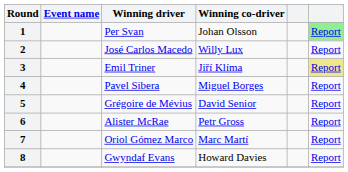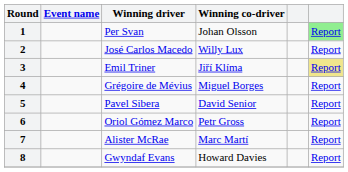 <table class="wikitable" style="font-size:90%;">
 <tr>
 <th style="background-color:#f2f3f4">Round</th>
 <th style="background-color:#f2f3f4"><a href='#'>Event name</a></th>
 <th style="background-color:#f2f3f4">Winning driver</th>
 <th style="background-color:#f2f3f4">Winning co-driver</th>
 <th style="background-color:#f2f3f4"></th>
 <th style="background-color:#f2f3f4" class="unsortable"></th>
 </tr>
 <tr>
 <th style="background-color:#f2f3f4">1</th>
 <td style="padding-right:24px"></td>
 <td> <a href='#'>Per Svan</a></td>
 <td> Johan Olsson</td>
 <td style="padding-right:24px"></td>
 <td style="background: lightgreen;"><a href='#'>Report</a></td>
 </tr>
 <tr>
 <th style="background-color:#f2f3f4">2</th>
 <td style="padding-right:24px"></td>
 <td> <a href='#'>José Carlos Macedo</a></td>
 <td> <a href='#'>Willy Lux</a></td>
 <td style="padding-right:24px"></td>
 <td><a href='#'>Report</a></td>
 </tr>
 <tr>
 <th style="background-color:#f2f3f4">3</th>
 <td style="padding-right:24px"></td>
 <td> <a href='#'>Emil Triner</a></td>
 <td> <a href='#'>Jiří Klíma</a></td>
 <td style="padding-right:24px"></td>
 <td style="background: khaki;"><a href='#'>Report</a></td>
 </tr>
 <tr>
 <th style="background-color:#f2f3f4">4</th>
 <td style="padding-right:24px"></td>
-<td> <a href='#'>Pavel Sibera</a></td>
+<td> <a href='#'>Grégoire de Mévius</a></td>
 <td> <a href='#'>Miguel Borges</a></td>
 <td style="padding-right:24px"></td>
 <td><a href='#'>Report</a></td>
 </tr>
 <tr>
 <th style="background-color:#f2f3f4">5</th>
 <td style="padding-right:24px"></td>
-<td> <a href='#'>Grégoire de Mévius</a></td>
+<td> <a href='#'>Pavel Sibera</a></td>
 <td> <a href='#'>David Senior</a></td>
 <td style="padding-right:24px"></td>
 <td><a href='#'>Report</a></td>
 </tr>
 <tr>
 <th style="background-color:#f2f3f4">6</th>
 <td style="padding-right:24px"></td>
-<td> <a href='#'>Alister McRae</a></td>
+<td> <a href='#'>Oriol Gómez Marco</a></td>
 <td> <a href='#'>Petr Gross</a></td>
 <td style="padding-right:24px"></td>
 <td><a href='#'>Report</a></td>
 </tr>
 <tr>
 <th style="background-color:#f2f3f4">7</th>
 <td style="padding-right:24px"></td>
-<td> <a href='#'>Oriol Gómez Marco</a></td>
+<td> <a href='#'>Alister McRae</a></td>
 <td> <a href='#'>Marc Martí</a></td>
 <td style="padding-right:24px"></td>
 <td><a href='#'>Report</a></td>
 </tr>
 <tr>
 <th style="background-color:#f2f3f4">8</th>
 <td style="padding-right:24px"></td>
 <td> <a href='#'>Gwyndaf Evans</a></td>
 <td> Howard Davies</td>
 <td style="padding-right:24px"></td>
 <td><a href='#'>Report</a></td>
 </tr>
 <tr>
 </tr>
 </table>
